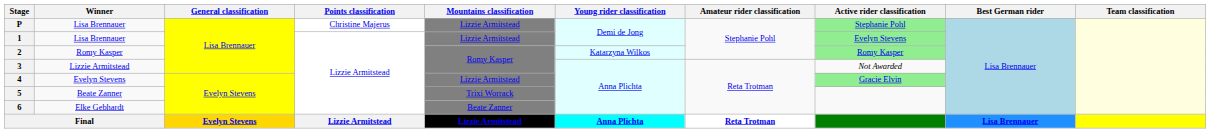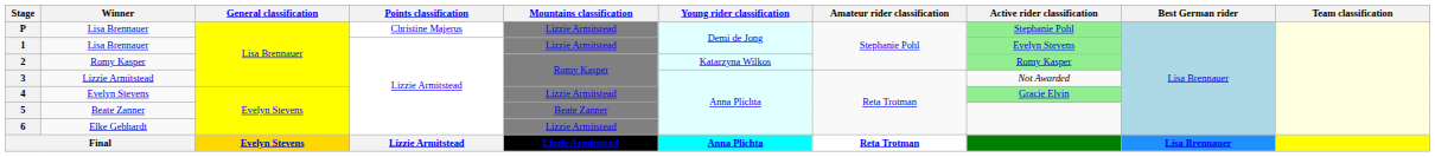 <table class="wikitable" style="text-align: center; font-size:86%;">
 <tr style="background-color: #efefef;">
 <th width="1%">Stage</th>
 <th width="7%">Winner</th>
 <th width="7%"><a href='#'>General classification</a><br></th>
 <th width="7%"><a href='#'>Points classification</a><br></th>
 <th width="7%"><a href='#'>Mountains classification</a><br></th>
 <th width="7%"><a href='#'>Young rider classification</a><br></th>
 <th width="7%">Amateur rider classification<br></th>
 <th width="7%">Active rider classification<br></th>
 <th width="7%">Best German rider<br></th>
 <th width="7%">Team classification<br></th>
 </tr>
 <tr>
 <th>P</th>
 <td><a href='#'>Lisa Brennauer</a></td>
 <td style="background:yellow;" rowspan=4><a href='#'>Lisa Brennauer</a></td>
 <td style="background:white;"><a href='#'>Christine Majerus</a></td>
 <td style="background:grey;"><a href='#'>Lizzie Armitstead</a></td>
 <td style="background:lightcyan;" rowspan=2><a href='#'>Demi de Jong</a></td>
 <td style="background:light grey;" rowspan=3><a href='#'>Stephanie Pohl</a></td>
 <td style="background:lightgreen;"><a href='#'>Stephanie Pohl</a></td>
 <td style="background:lightblue;" rowspan=7><a href='#'>Lisa Brennauer</a></td>
 <td style="background:lightyellow;" rowspan=7></td>
 </tr>
 <tr>
 <th>1</th>
 <td><a href='#'>Lisa Brennauer</a></td>
 <td style="background:white;" rowspan=6><a href='#'>Lizzie Armitstead</a></td>
 <td style="background:grey;"><a href='#'>Lizzie Armitstead</a></td>
 <td style="background:lightgreen;"><a href='#'>Evelyn Stevens</a></td>
 </tr>
 <tr>
 <th>2</th>
 <td><a href='#'>Romy Kasper</a></td>
 <td style="background:grey;" rowspan=2><a href='#'>Romy Kasper</a></td>
 <td style="background:lightcyan;"><a href='#'>Katarzyna Wilkos</a></td>
 <td style="background:lightgreen;"><a href='#'>Romy Kasper</a></td>
 </tr>
 <tr>
 <th>3</th>
 <td><a href='#'>Lizzie Armitstead</a></td>
 <td style="background:lightcyan;" rowspan=4><a href='#'>Anna Plichta</a></td>
 <td style="background:light grey;" rowspan=4><a href='#'>Reta Trotman</a></td>
 <td style="background:light grey;"><em>Not Awarded</em></td>
 </tr>
 <tr>
 <th>4</th>
 <td><a href='#'>Evelyn Stevens</a></td>
 <td style="background:yellow;" rowspan=3><a href='#'>Evelyn Stevens</a></td>
 <td style="background:grey;"><a href='#'>Lizzie Armitstead</a></td>
 <td style="background:lightgreen;"><a href='#'>Gracie Elvin</a></td>
 </tr>
 <tr>
 <th>5</th>
 <td><a href='#'>Beate Zanner</a></td>
-<td style="background:grey;"><a href='#'>Trixi Worrack</a></td>
+<td style="background:grey;"><a href='#'>Beate Zanner</a></td>
 </tr>
 <tr>
 <th>6</th>
 <td><a href='#'>Elke Gebhardt</a></td>
-<td style="background:grey;"><a href='#'>Beate Zanner</a></td>
+<td style="background:grey;"><a href='#'>Lizzie Armitstead</a></td>
 </tr>
 <tr>
 <th colspan=2><strong>Final</strong></th>
 <th style="background:gold"><a href='#'>Evelyn Stevens</a></th>
 <th style="background:offwhite"><a href='#'>Lizzie Armitstead</a></th>
 <th style="background:black"><a href='#'>Lizzie Armitstead</a></th>
 <th style="background:aqua;"><a href='#'>Anna Plichta</a></th>
 <th style="background:white;"><a href='#'>Reta Trotman</a></th>
 <th style="background:green;"></th>
 <th style="background:dodgerblue;"><a href='#'>Lisa Brennauer</a></th>
 <th style="background:yellow;"></th>
 </tr>
 </table>
